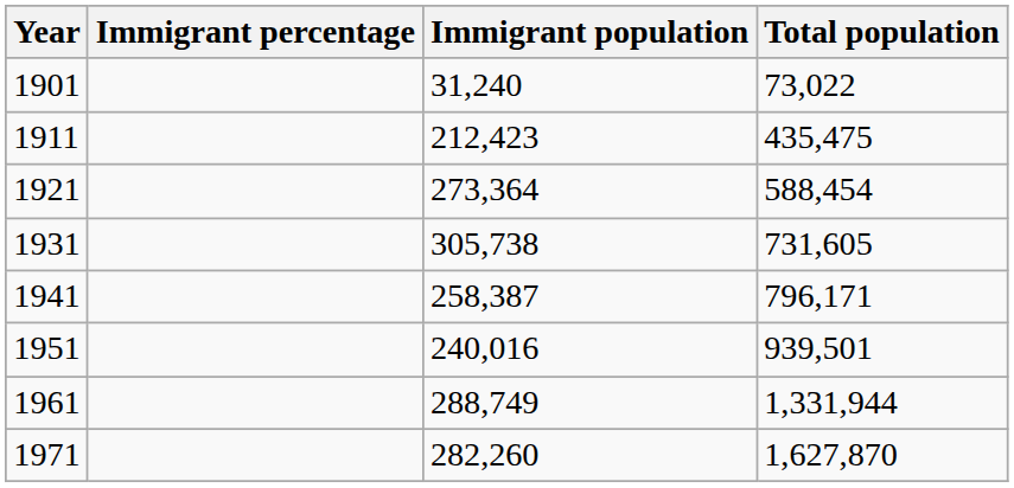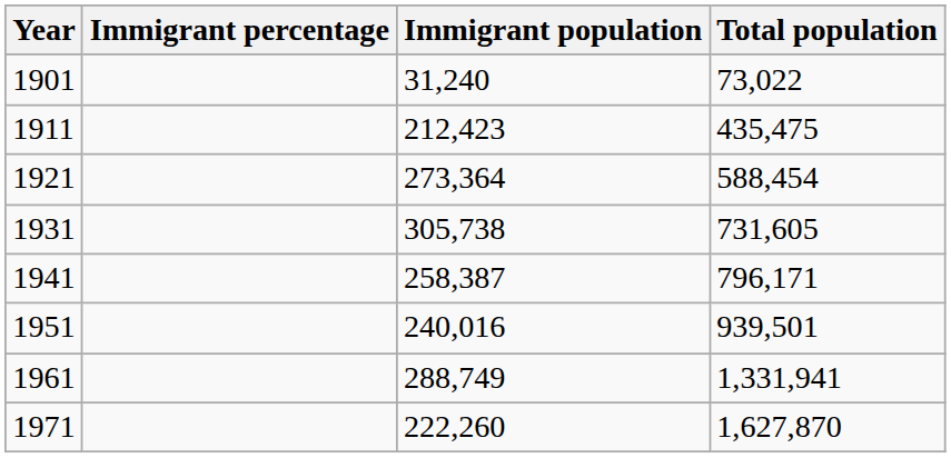 <table class="wikitable sortable">
 <tr>
 <th>Year</th>
 <th>Immigrant percentage</th>
 <th>Immigrant population</th>
 <th>Total population</th>
 </tr>
 <tr>
 <td>1901</td>
 <td></td>
 <td>31,240</td>
 <td>73,022</td>
 </tr>
 <tr>
 <td>1911</td>
 <td></td>
 <td>212,423</td>
 <td>435,475</td>
 </tr>
 <tr>
 <td>1921</td>
 <td></td>
 <td>273,364</td>
 <td>588,454</td>
 </tr>
 <tr>
 <td>1931</td>
 <td></td>
 <td>305,738</td>
 <td>731,605</td>
 </tr>
 <tr>
 <td>1941</td>
 <td></td>
 <td>258,387</td>
 <td>796,171</td>
 </tr>
 <tr>
 <td>1951</td>
 <td></td>
 <td>240,016</td>
 <td>939,501</td>
 </tr>
 <tr>
 <td>1961</td>
 <td></td>
 <td>288,749</td>
-<td>1,331,944</td>
+<td>1,331,941</td>
 </tr>
 <tr>
 <td>1971</td>
 <td></td>
-<td>282,260</td>
+<td>222,260</td>
 <td>1,627,870</td>
 </tr>
 </table>
